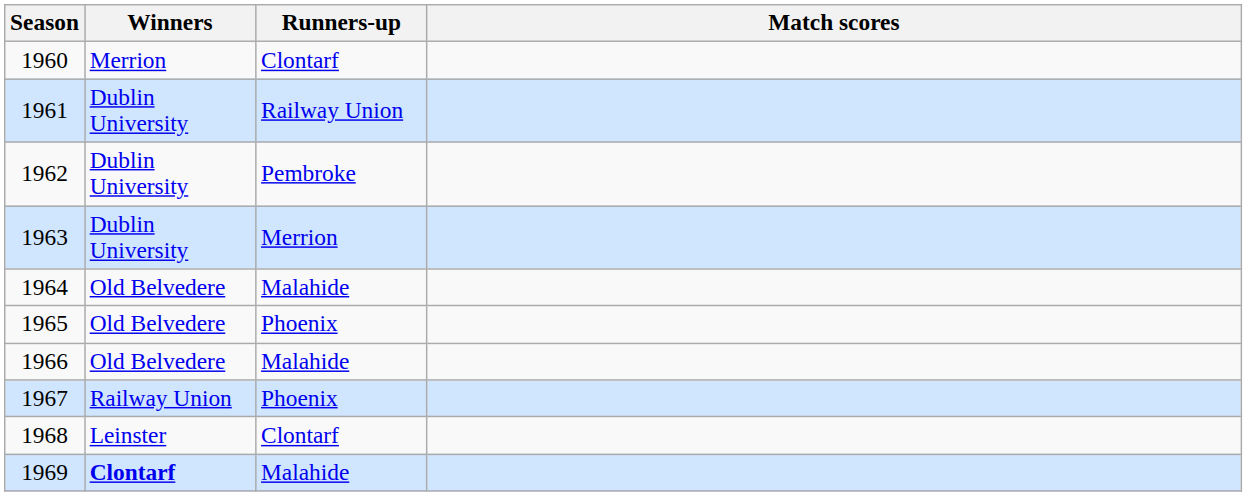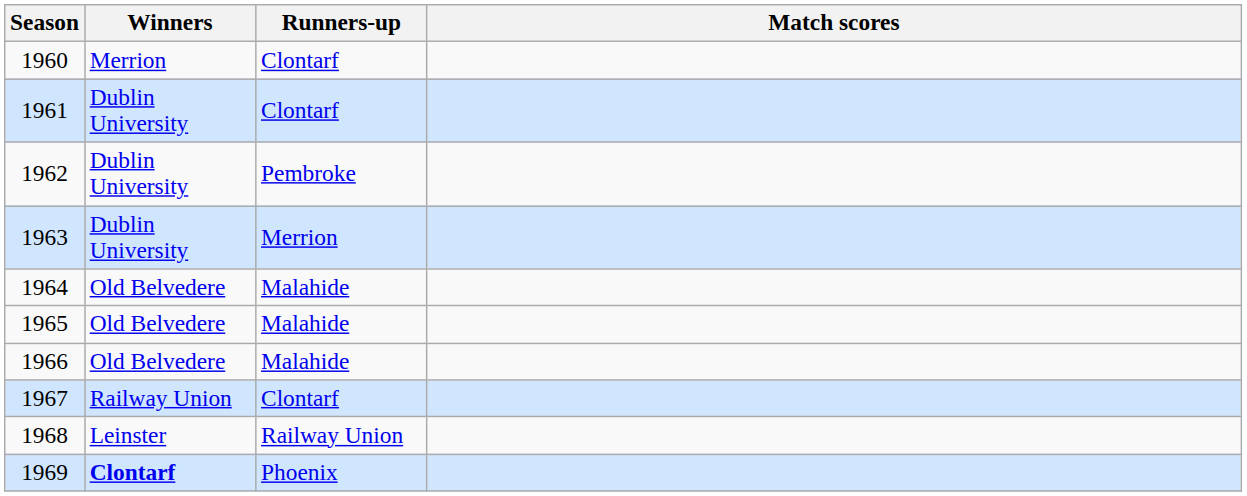 <table class="wikitable">
 <tr>
 <th>Season</th>
 <th width="110">Winners</th>
 <th width="110">Runners-up</th>
 <th width="550">Match scores</th>
 </tr>
 <tr>
 <td align="center">1960</td>
 <td><a href='#'>Merrion</a></td>
 <td><a href='#'>Clontarf</a></td>
 <td></td>
 </tr>
 <tr style="background: #D0E6FF;">
 <td align="center">1961</td>
 <td><a href='#'>Dublin University</a></td>
-<td><a href='#'>Railway Union</a></td>
+<td><a href='#'>Clontarf</a></td>
 <td></td>
 </tr>
 <tr>
 <td align="center">1962</td>
 <td><a href='#'>Dublin University</a></td>
 <td><a href='#'>Pembroke</a></td>
 <td></td>
 </tr>
 <tr style="background: #D0E6FF;">
 <td align="center">1963</td>
 <td><a href='#'>Dublin University</a></td>
 <td><a href='#'>Merrion</a></td>
 <td></td>
 </tr>
 <tr>
 <td align="center">1964</td>
 <td><a href='#'>Old Belvedere</a></td>
 <td><a href='#'>Malahide</a></td>
 <td></td>
 </tr>
 <tr>
 <td align="center">1965</td>
 <td><a href='#'>Old Belvedere</a></td>
-<td><a href='#'>Phoenix</a></td>
+<td><a href='#'>Malahide</a></td>
 <td></td>
 </tr>
 <tr>
 <td align="center">1966</td>
 <td><a href='#'>Old Belvedere</a></td>
 <td><a href='#'>Malahide</a></td>
 <td></td>
 </tr>
 <tr style="background: #D0E6FF;">
 <td align="center">1967</td>
 <td><a href='#'>Railway Union</a></td>
-<td><a href='#'>Phoenix</a></td>
+<td><a href='#'>Clontarf</a></td>
 <td></td>
 </tr>
 <tr>
 <td align="center">1968</td>
 <td><a href='#'>Leinster</a></td>
-<td><a href='#'>Clontarf</a></td>
+<td><a href='#'>Railway Union</a></td>
 <td></td>
 </tr>
 <tr style="background: #D0E6FF;">
 <td align="center">1969</td>
 <td><strong><a href='#'>Clontarf</a></strong></td>
-<td><a href='#'>Malahide</a></td>
+<td><a href='#'>Phoenix</a></td>
 <td></td>
 </tr>
 </table>
